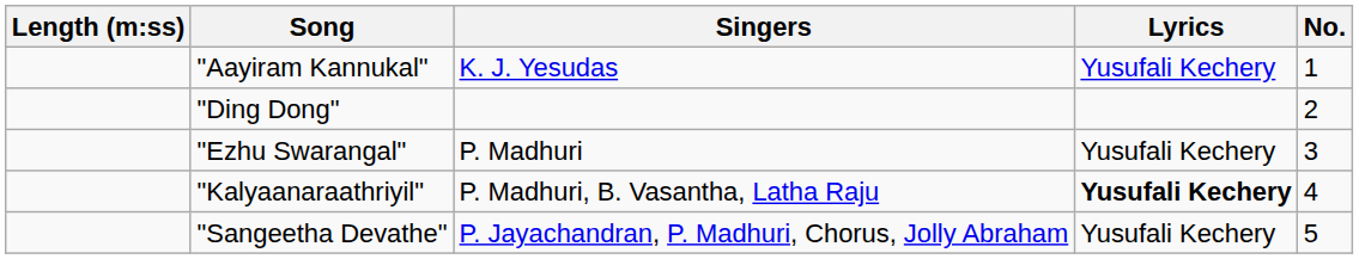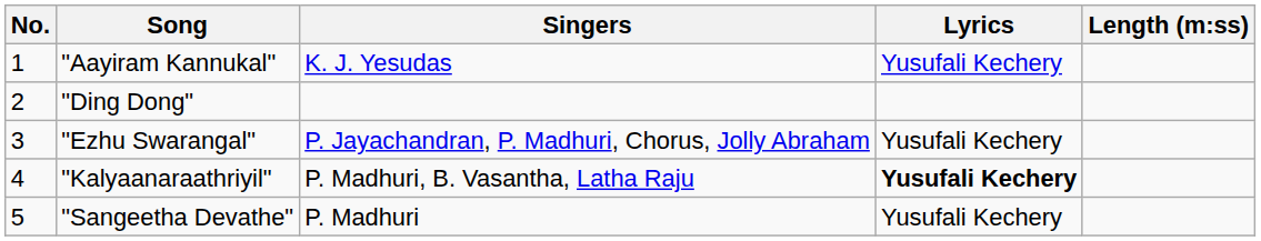 <table class="wikitable" style="font-size:95%;">
 <tr>
-<th>Length (m:ss)</th>
+<th>No.</th>
 <th>Song</th>
 <th>Singers</th>
 <th>Lyrics</th>
-<th>No.</th>
+<th>Length (m:ss)</th>
 </tr>
 <tr>
-<td></td>
+<td>1</td>
 <td>"Aayiram Kannukal"</td>
 <td><a href='#'>K. J. Yesudas</a></td>
 <td><a href='#'>Yusufali Kechery</a></td>
-<td>1</td>
+<td></td>
 </tr>
 <tr>
-<td></td>
+<td>2</td>
 <td>"Ding Dong"</td>
 <td></td>
 <td></td>
-<td>2</td>
+<td></td>
 </tr>
 <tr>
+<td>3</td>
+<td>"Ezhu Swarangal"</td>
+<td><a href='#'>P. Jayachandran</a>, <a href='#'>P. Madhuri</a>, Chorus, <a href='#'>Jolly Abraham</a></td>
+<td>Yusufali Kechery</td>
 <td></td>
-<td>"Ezhu Swarangal"</td>
-<td>P. Madhuri</td>
-<td>Yusufali Kechery</td>
-<td>3</td>
 </tr>
 <tr>
-<td></td>
+<td>4</td>
 <td>"Kalyaanaraathriyil"</td>
 <td>P. Madhuri, B. Vasantha, <a href='#'>Latha Raju</a></td>
 <td><strong>Yusufali Kechery</strong></td>
-<td>4</td>
+<td></td>
 </tr>
 <tr>
+<td>5</td>
+<td>"Sangeetha Devathe"</td>
+<td>P. Madhuri</td>
+<td>Yusufali Kechery</td>
 <td></td>
-<td>"Sangeetha Devathe"</td>
-<td><a href='#'>P. Jayachandran</a>, <a href='#'>P. Madhuri</a>, Chorus, <a href='#'>Jolly Abraham</a></td>
-<td>Yusufali Kechery</td>
-<td>5</td>
 </tr>
 </table>
